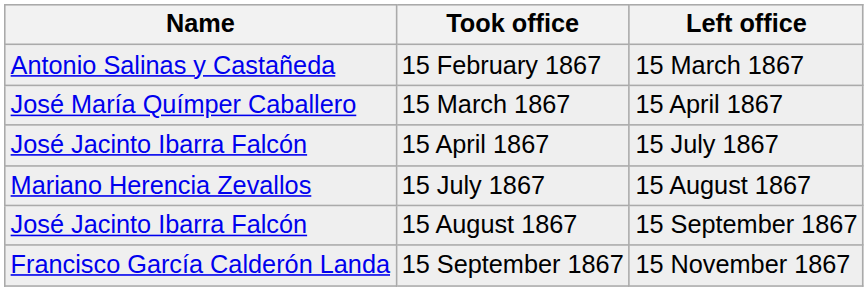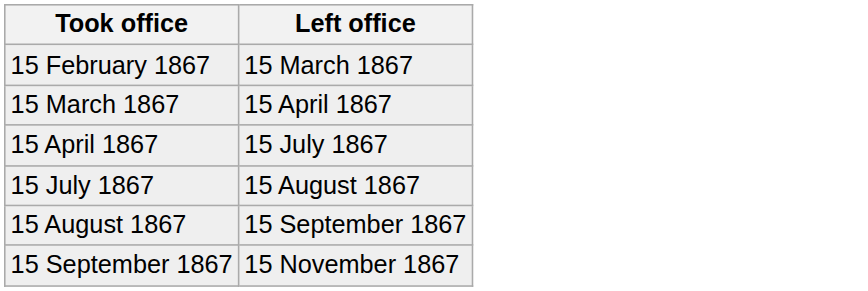 <table class="wikitable">
 <tr>
-<th>Name</th>
 <th>Took office</th>
 <th>Left office</th>
 </tr>
 <tr bgcolor="efefef">
-<td><a href='#'>Antonio Salinas y Castañeda</a></td>
 <td>15 February 1867</td>
 <td>15 March 1867</td>
 </tr>
 <tr bgcolor="efefef">
-<td><a href='#'>José María Químper Caballero</a></td>
 <td>15 March 1867</td>
 <td>15 April 1867</td>
 </tr>
 <tr bgcolor="efefef">
-<td><a href='#'>José Jacinto Ibarra Falcón</a></td>
 <td>15 April 1867</td>
 <td>15 July 1867</td>
 </tr>
 <tr bgcolor="efefef">
-<td><a href='#'>Mariano Herencia Zevallos</a></td>
 <td>15 July 1867</td>
 <td>15 August 1867</td>
 </tr>
 <tr bgcolor="efefef">
-<td><a href='#'>José Jacinto Ibarra Falcón</a></td>
 <td>15 August 1867</td>
 <td>15 September 1867</td>
 </tr>
 <tr bgcolor="efefef">
-<td><a href='#'>Francisco García Calderón Landa</a></td>
 <td>15 September 1867</td>
 <td>15 November 1867</td>
 </tr>
 </table>
